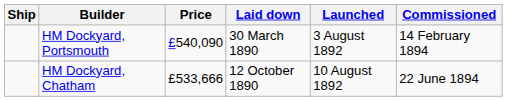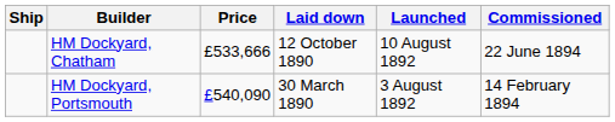 <table class="wikitable plainrowheaders">
 <tr>
 <th scope="col" align = center>Ship</th>
 <th scope="col" align = center>Builder</th>
 <th scope="col" align = center>Price</th>
 <th scope="col" align = center><a href='#'>Laid down</a></th>
 <th scope="col" align = center><a href='#'>Launched</a></th>
 <th scope="col" align = center><a href='#'>Commissioned</a></th>
 </tr>
 <tr>
 <td scope="row"></td>
+<td><a href='#'>HM Dockyard, Chatham</a></td>
+<td>£533,666</td>
+<td>12 October 1890</td>
+<td>10 August 1892</td>
+<td>22 June 1894</td>
+</tr>
+<tr>
+<td scope="row"></td>
 <td><a href='#'>HM Dockyard, Portsmouth</a></td>
 <td><a href='#'>£</a>540,090</td>
 <td>30 March 1890</td>
 <td>3 August 1892</td>
 <td>14 February 1894</td>
 </tr>
-<tr>
-<td scope="row"></td>
-<td><a href='#'>HM Dockyard, Chatham</a></td>
-<td>£533,666</td>
-<td>12 October 1890</td>
-<td>10 August 1892</td>
-<td>22 June 1894</td>
-</tr>
 </table>
